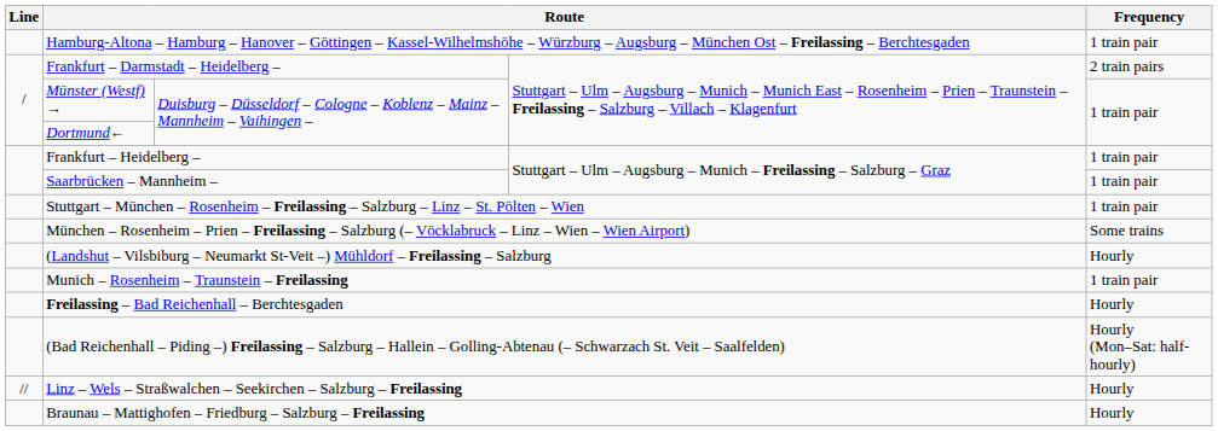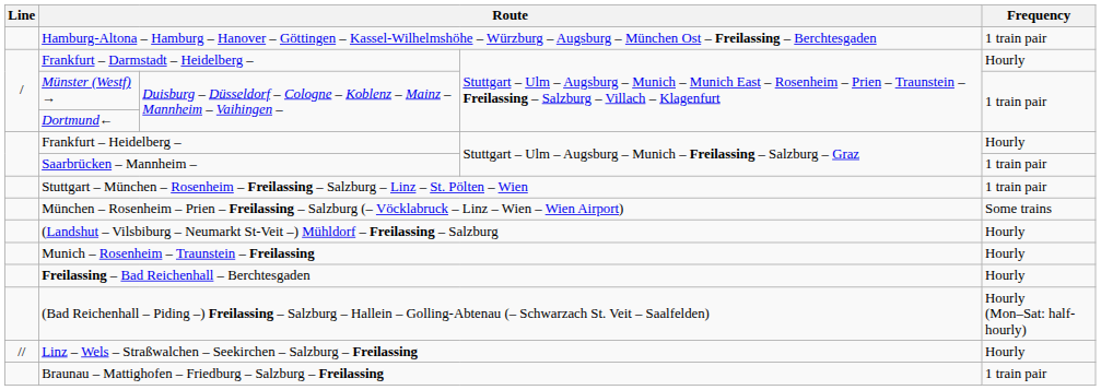 <table class="wikitable">
 <tr>
 <th>Line</th>
 <th colspan="3">Route</th>
 <th>Frequency</th>
 </tr>
 <tr>
 <td align="center"></td>
 <td colspan="3"><a href='#'>Hamburg-Altona</a> – <a href='#'>Hamburg</a> – <a href='#'>Hanover</a> – <a href='#'>Göttingen</a> – <a href='#'>Kassel-Wilhelmshöhe</a> – <a href='#'>Würzburg</a> – <a href='#'>Augsburg</a> – <a href='#'>München Ost</a> – <strong>Freilassing</strong> – <a href='#'>Berchtesgaden</a></td>
 <td>1 train pair</td>
 </tr>
 <tr>
 <td rowspan="3" align="center"> / </td>
 <td colspan="2"><a href='#'>Frankfurt</a> – <a href='#'>Darmstadt</a> – <a href='#'>Heidelberg</a> –</td>
 <td rowspan="3"><a href='#'>Stuttgart</a> – <a href='#'>Ulm</a> – <a href='#'>Augsburg</a> – <a href='#'>Munich</a> – <a href='#'>Munich East</a> – <a href='#'>Rosenheim</a> – <a href='#'>Prien</a> – <a href='#'>Traunstein</a> – <strong>Freilassing</strong> – <a href='#'>Salzburg</a> – <a href='#'>Villach</a> – <a href='#'>Klagenfurt</a></td>
-<td>2 train pairs</td>
+<td>Hourly</td>
 </tr>
 <tr>
 <td><em><a href='#'>Münster (Westf)</a> →</em></td>
 <td rowspan="2"><em><a href='#'>Duisburg</a> – <a href='#'>Düsseldorf</a> – <a href='#'>Cologne</a> – <a href='#'>Koblenz</a> – <a href='#'>Mainz</a> – <a href='#'>Mannheim</a> – <a href='#'>Vaihingen</a> –</em></td>
 <td rowspan=2>1 train pair</td>
 </tr>
 <tr>
 <td><em><a href='#'>Dortmund</a>←</em></td>
 </tr>
 <tr>
 <td rowspan="2" align="center"></td>
 <td colspan="2">Frankfurt – Heidelberg –</td>
 <td rowspan="2">Stuttgart – Ulm – Augsburg – Munich – <strong>Freilassing</strong> – Salzburg – <a href='#'>Graz</a></td>
-<td>1 train pair</td>
+<td>Hourly</td>
 </tr>
 <tr>
 <td colspan="2"><a href='#'>Saarbrücken</a> – Mannheim –</td>
 <td>1 train pair</td>
 </tr>
 <tr>
 <td align="center"></td>
 <td colspan="3">Stuttgart – München – <a href='#'>Rosenheim</a> – <strong>Freilassing</strong> – Salzburg – <a href='#'>Linz</a> – <a href='#'>St. Pölten</a> – <a href='#'>Wien</a></td>
 <td>1 train pair</td>
 </tr>
 <tr>
 <td></td>
 <td colspan="3">München – Rosenheim – Prien – <strong>Freilassing</strong> – Salzburg (– <a href='#'>Vöcklabruck</a> – Linz – Wien – <a href='#'>Wien Airport</a>)</td>
 <td>Some trains</td>
 </tr>
 <tr>
 <td align="center"></td>
 <td colspan="3">(<a href='#'>Landshut</a> – Vilsbiburg – Neumarkt St-Veit –) <a href='#'>Mühldorf</a> – <strong>Freilassing</strong> – Salzburg</td>
 <td>Hourly</td>
 </tr>
 <tr>
 <td align="center"></td>
 <td colspan="3">Munich – <a href='#'>Rosenheim</a> – <a href='#'>Traunstein</a> – <strong>Freilassing</strong></td>
-<td>1 train pair</td>
+<td>Hourly</td>
 </tr>
 <tr>
 <td align="center"></td>
 <td colspan="3"><strong>Freilassing</strong> – <a href='#'>Bad Reichenhall</a> – Berchtesgaden</td>
 <td>Hourly</td>
 </tr>
 <tr>
 <td align="center"></td>
 <td colspan="3">(Bad Reichenhall – Piding –) <strong>Freilassing</strong> – Salzburg – Hallein – Golling-Abtenau (– Schwarzach St. Veit – Saalfelden)</td>
 <td>Hourly<br>(Mon–Sat: half-hourly)</td>
 </tr>
 <tr>
 <td align="center">//</td>
 <td colspan="3"><a href='#'>Linz</a> – <a href='#'>Wels</a> – Straßwalchen – Seekirchen – Salzburg – <strong>Freilassing</strong></td>
 <td>Hourly</td>
 </tr>
 <tr>
 <td align="center"></td>
 <td colspan="3">Braunau – Mattighofen – Friedburg –  Salzburg – <strong>Freilassing</strong></td>
-<td>Hourly</td>
+<td>1 train pair</td>
 </tr>
 </table>
